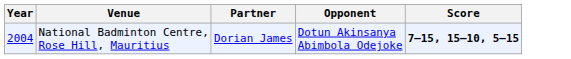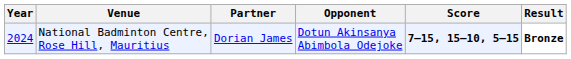 <table class="sortable wikitable" style="font-size: 90%;">
 <tr>
 <th>Year</th>
 <th>Venue</th>
 <th>Partner</th>
 <th>Opponent</th>
 <th>Score</th>
+<th>Result</th>
 </tr>
 <tr style="background:#ECF2FF">
-<td align="center"><a href='#'>2004</a></td>
+<td align="center"><a href='#'>2024</a></td>
 <td align="left">National Badminton Centre,<br><a href='#'>Rose Hill</a>, <a href='#'>Mauritius</a></td>
 <td align="left"> <a href='#'>Dorian James</a></td>
 <td align="left"> <a href='#'>Dotun Akinsanya</a> <br>  <a href='#'>Abimbola Odejoke</a></td>
 <td align="left"><strong>7–15, 15–10, 5–15</strong></td>
+<td style="text-align:left; background:white"> <strong>Bronze</strong></td>
 </tr>
 </table>
